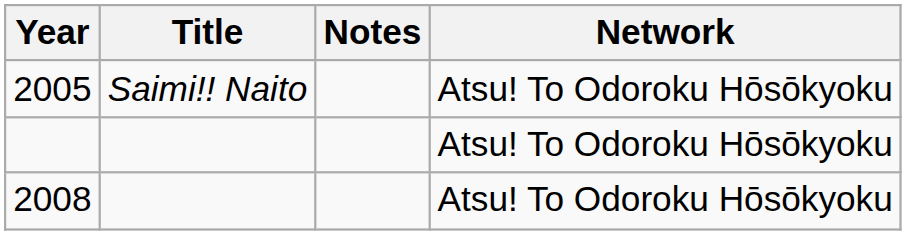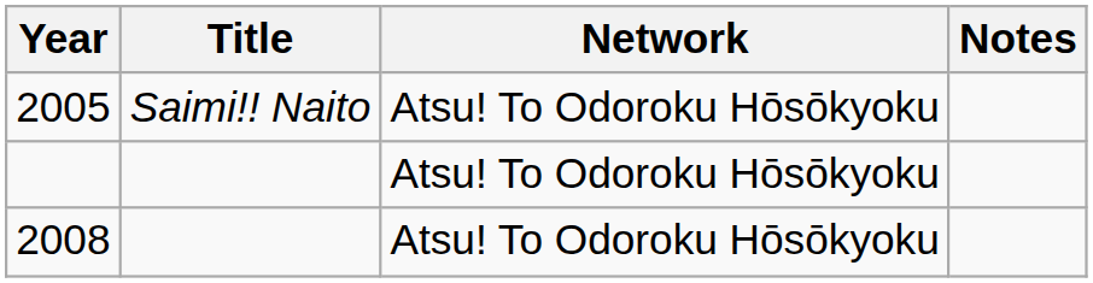 <table class="wikitable">
 <tr>
 <th>Year</th>
 <th>Title</th>
+<th>Network</th>
 <th>Notes</th>
-<th>Network</th>
 </tr>
 <tr>
 <td>2005</td>
 <td><em>Saimi!! Naito</em></td>
+<td>Atsu! To Odoroku Hōsōkyoku</td>
 <td></td>
-<td>Atsu! To Odoroku Hōsōkyoku</td>
 </tr>
 <tr>
 <td></td>
 <td><em></em></td>
+<td>Atsu! To Odoroku Hōsōkyoku</td>
 <td></td>
-<td>Atsu! To Odoroku Hōsōkyoku</td>
 </tr>
 <tr>
 <td>2008</td>
 <td><em></em></td>
+<td>Atsu! To Odoroku Hōsōkyoku</td>
 <td></td>
-<td>Atsu! To Odoroku Hōsōkyoku</td>
 </tr>
 </table>
